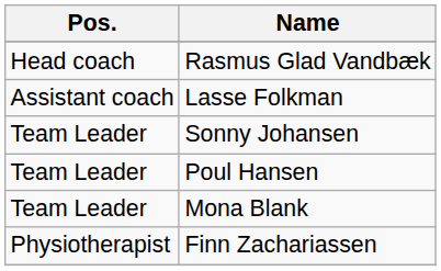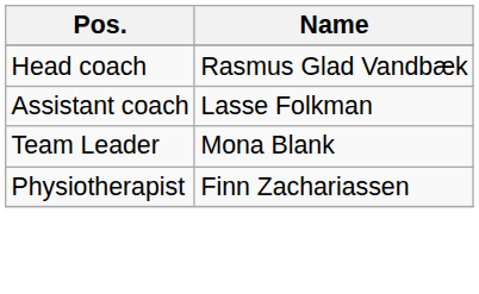 <table class="wikitable" style="text-align: left;">
 <tr>
 <th valign=center>Pos.</th>
 <th>Name</th>
 </tr>
 <tr>
 </tr>
 <tr>
 <td>Head coach</td>
 <td> Rasmus Glad Vandbæk</td>
 </tr>
 <tr>
 <td>Assistant coach</td>
 <td> Lasse Folkman</td>
 </tr>
 <tr>
 <td>Team Leader</td>
-<td> Sonny Johansen</td>
-</tr>
-<tr>
-<td>Team Leader</td>
-<td> Poul Hansen</td>
-</tr>
-<tr>
-<td>Team Leader</td>
 <td> Mona Blank</td>
 </tr>
 <tr>
 <td>Physiotherapist</td>
 <td> Finn Zachariassen</td>
 </tr>
 <tr>
 </tr>
 </table>
